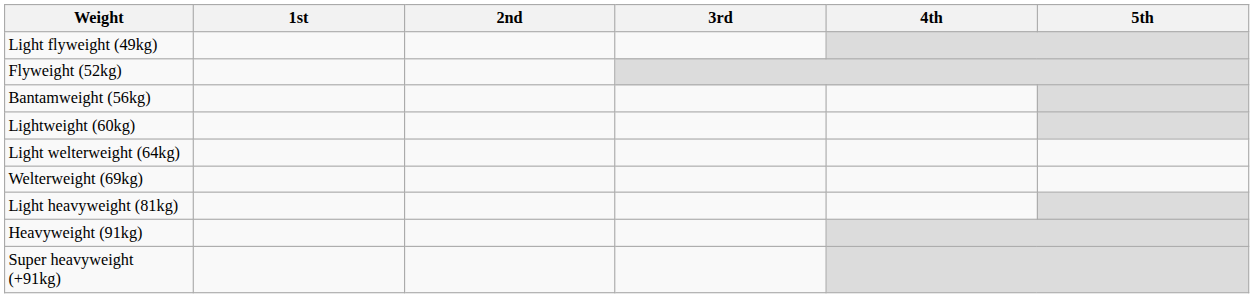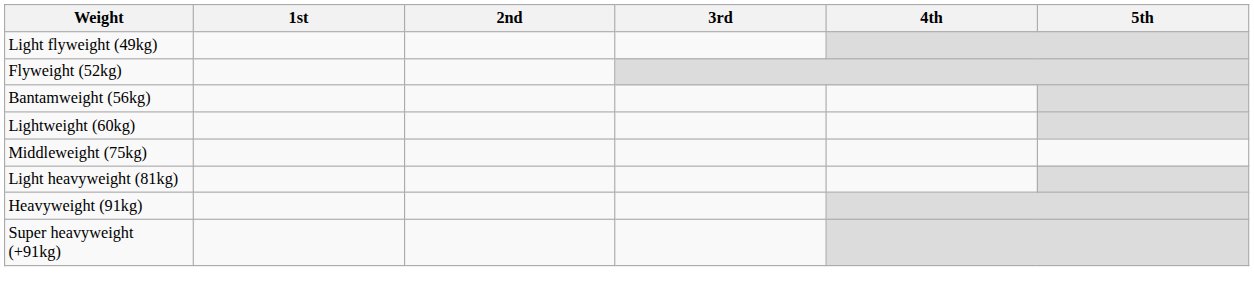 <table class="wikitable" style="text-align: left; font-size: 90%;">
 <tr>
 <th width=160>Weight</th>
 <th width=180>1st</th>
 <th width=180>2nd</th>
 <th width=180>3rd</th>
 <th width=180>4th</th>
 <th width=180>5th</th>
 </tr>
 <tr>
 <td>Light flyweight (49kg)</td>
 <td></td>
 <td></td>
 <td></td>
 <td colspan=2 bgcolor=#DCDCDC></td>
 </tr>
 <tr>
 <td>Flyweight (52kg)</td>
 <td></td>
 <td></td>
 <td colspan=3 bgcolor=#DCDCDC></td>
 </tr>
 <tr>
 <td>Bantamweight (56kg)</td>
 <td></td>
 <td></td>
 <td></td>
 <td></td>
 <td bgcolor=#DCDCDC></td>
 </tr>
 <tr>
 <td>Lightweight (60kg)</td>
 <td></td>
 <td></td>
 <td></td>
 <td></td>
 <td bgcolor=#DCDCDC></td>
 </tr>
 <tr>
-<td>Light welterweight (64kg)</td>
-<td></td>
-<td></td>
-<td></td>
-<td></td>
-<td></td>
-</tr>
-<tr>
-<td>Welterweight (69kg)</td>
+<td>Middleweight (75kg)</td>
 <td></td>
 <td></td>
 <td></td>
 <td></td>
 <td></td>
 </tr>
 <tr>
 <td>Light heavyweight (81kg)</td>
 <td></td>
 <td></td>
 <td></td>
 <td></td>
 <td bgcolor=#DCDCDC></td>
 </tr>
 <tr>
 <td>Heavyweight (91kg)</td>
 <td></td>
 <td></td>
 <td></td>
 <td colspan=2 bgcolor=#DCDCDC></td>
 </tr>
 <tr>
 <td>Super heavyweight (+91kg)</td>
 <td></td>
 <td></td>
 <td></td>
 <td colspan=2 bgcolor=#DCDCDC></td>
 </tr>
 </table>
